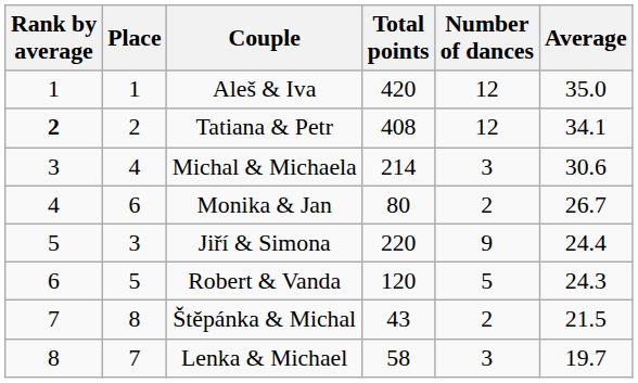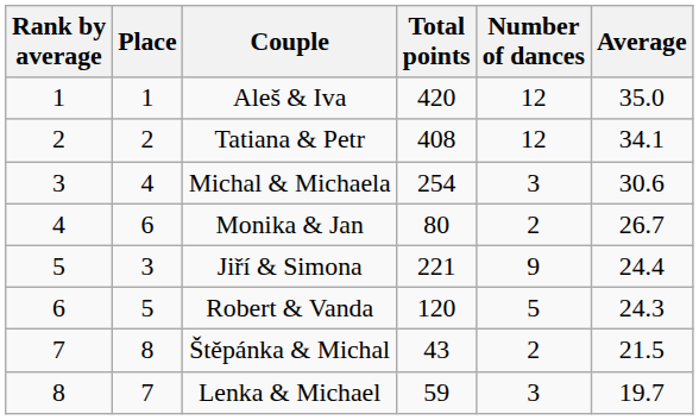 <table class="wikitable sortable" style="margin:auto; text-align:center; font-size:97%;">
 <tr>
 <th>Rank by<br>average</th>
 <th>Place</th>
 <th>Couple</th>
 <th>Total<br>points</th>
 <th>Number<br>of dances</th>
 <th>Average</th>
 </tr>
 <tr>
 <td>1</td>
 <td>1</td>
 <td>Aleš & Iva</td>
 <td>420</td>
 <td>12</td>
 <td>35.0</td>
 </tr>
 <tr>
-<td><strong>2</strong></td>
+<td>2</td>
 <td>2</td>
 <td>Tatiana & Petr</td>
 <td>408</td>
 <td>12</td>
 <td>34.1</td>
 </tr>
 <tr>
 <td>3</td>
 <td>4</td>
 <td>Michal & Michaela</td>
-<td>214</td>
+<td>254</td>
 <td>3</td>
 <td>30.6</td>
 </tr>
 <tr>
 <td>4</td>
 <td>6</td>
 <td>Monika & Jan</td>
 <td>80</td>
 <td>2</td>
 <td>26.7</td>
 </tr>
 <tr>
 <td>5</td>
 <td>3</td>
 <td>Jiří & Simona</td>
-<td>220</td>
+<td>221</td>
 <td>9</td>
 <td>24.4</td>
 </tr>
 <tr>
 <td>6</td>
 <td>5</td>
 <td>Robert & Vanda</td>
 <td>120</td>
 <td>5</td>
 <td>24.3</td>
 </tr>
 <tr>
 <td>7</td>
 <td>8</td>
 <td>Štěpánka & Michal</td>
 <td>43</td>
 <td>2</td>
 <td>21.5</td>
 </tr>
 <tr>
 <td>8</td>
 <td>7</td>
 <td>Lenka & Michael</td>
-<td>58</td>
+<td>59</td>
 <td>3</td>
 <td>19.7</td>
 </tr>
 </table>
